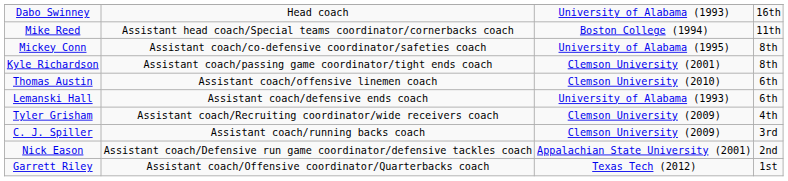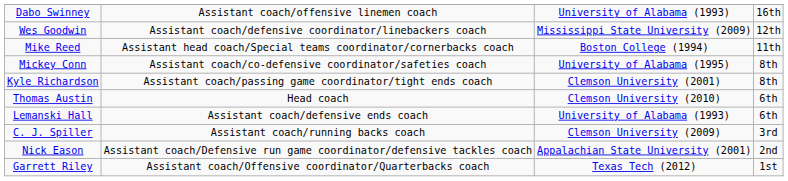 <table class="wikitable" border="1" style="font-size:90%; text-align: center;">
 <tr>
 </tr>
 <tr>
 <td><a href='#'>Dabo Swinney</a></td>
-<td>Head coach</td>
+<td>Assistant coach/offensive linemen coach</td>
 <td><a href='#'>University of Alabama</a> (1993)</td>
 <td>16th</td>
+</tr>
+<tr>
+<td><a href='#'>Wes Goodwin</a></td>
+<td>Assistant coach/defensive coordinator/linebackers coach</td>
+<td><a href='#'>Mississippi State University</a> (2009)</td>
+<td>12th</td>
 </tr>
 <tr>
 <td><a href='#'>Mike Reed</a></td>
 <td>Assistant head coach/Special teams coordinator/cornerbacks coach</td>
 <td><a href='#'>Boston College</a> (1994)</td>
 <td>11th</td>
 </tr>
 <tr>
 <td><a href='#'>Mickey Conn</a></td>
 <td>Assistant coach/co-defensive coordinator/safeties coach</td>
 <td><a href='#'>University of Alabama</a> (1995)</td>
 <td>8th</td>
 </tr>
 <tr>
 <td><a href='#'>Kyle Richardson</a></td>
 <td>Assistant coach/passing game coordinator/tight ends coach</td>
 <td><a href='#'>Clemson University</a> (2001)</td>
 <td>8th</td>
 </tr>
 <tr>
 <td><a href='#'>Thomas Austin</a></td>
-<td>Assistant coach/offensive linemen coach</td>
+<td>Head coach</td>
 <td><a href='#'>Clemson University</a> (2010)</td>
 <td>6th</td>
 </tr>
 <tr>
 <td><a href='#'>Lemanski Hall</a></td>
 <td>Assistant coach/defensive ends coach</td>
 <td><a href='#'>University of Alabama</a> (1993)</td>
 <td>6th</td>
-</tr>
-<tr>
-<td><a href='#'>Tyler Grisham</a></td>
-<td>Assistant coach/Recruiting coordinator/wide receivers coach</td>
-<td><a href='#'>Clemson University</a> (2009)</td>
-<td>4th</td>
 </tr>
 <tr>
 <td><a href='#'>C. J. Spiller</a></td>
 <td>Assistant coach/running backs coach</td>
 <td><a href='#'>Clemson University</a> (2009)</td>
 <td>3rd</td>
 </tr>
 <tr>
 <td><a href='#'>Nick Eason</a></td>
 <td align=center>Assistant coach/Defensive run game coordinator/defensive tackles coach</td>
 <td><a href='#'>Appalachian State University</a> (2001)</td>
 <td>2nd</td>
 </tr>
 <tr>
 <td><a href='#'>Garrett Riley</a></td>
 <td align=center>Assistant coach/Offensive coordinator/Quarterbacks coach</td>
 <td><a href='#'>Texas Tech</a> (2012)</td>
 <td>1st</td>
 </tr>
 </table>
